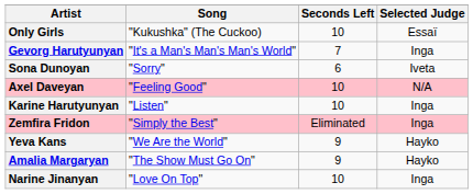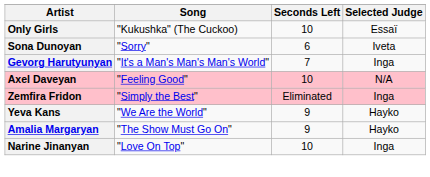 <table class="sortable wikitable plainrowheaders" style="margin: 1em auto 1em auto; text-align:center;">
 <tr>
 </tr>
 <tr>
 <th scope="col">Artist</th>
 <th scope="col">Song</th>
 <th scope="col">Seconds Left</th>
 <th scope="col">Selected Judge</th>
 </tr>
 <tr>
 <th scope="row" style="text-align:left">Only Girls</th>
 <td style="text-align:left">"Kukushka" (The Cuckoo)</td>
 <td>10</td>
 <td>Essaï</td>
 </tr>
 <tr>
+<th scope="row" style="text-align:left">Sona Dunoyan</th>
+<td style="text-align:left">"<a href='#'>Sorry</a>"</td>
+<td>6</td>
+<td>Iveta</td>
+</tr>
+<tr>
 <th scope="row" style="text-align:left"><a href='#'>Gevorg Harutyunyan</a></th>
 <td style="text-align:left">"<a href='#'>It's a Man's Man's Man's World</a>"</td>
 <td>7</td>
 <td>Inga</td>
-</tr>
-<tr>
-<th scope="row" style="text-align:left">Sona Dunoyan</th>
-<td style="text-align:left">"<a href='#'>Sorry</a>"</td>
-<td>6</td>
-<td>Iveta</td>
 </tr>
 <tr style="background:pink;">
 <th scope="row" style="background:pink; text-align:left">Axel Daveyan</th>
 <td style="text-align:left">"<a href='#'>Feeling Good</a>"</td>
 <td>10</td>
 <td align="center">N/A</td>
-</tr>
-<tr>
-<th scope="row" style="text-align:left">Karine Harutyunyan</th>
-<td style="text-align:left">"<a href='#'>Listen</a>"</td>
-<td>10</td>
-<td>Inga</td>
 </tr>
 <tr style="background:pink;">
 <th scope="row" style="background:pink; text-align:left">Zemfira Fridon</th>
 <td style="text-align:left">"<a href='#'>Simply the Best</a>"</td>
 <td>Eliminated</td>
 <td>Inga</td>
 </tr>
 <tr>
 <th scope="row" style="text-align:left">Yeva Kans</th>
 <td style="text-align:left">"<a href='#'>We Are the World</a>"</td>
 <td>9</td>
 <td>Hayko</td>
 </tr>
 <tr>
 <th scope="row" style="text-align:left"><a href='#'>Amalia Margaryan</a></th>
 <td style="text-align:left">"<a href='#'>The Show Must Go On</a>"</td>
 <td>9</td>
 <td>Hayko</td>
 </tr>
 <tr>
 <th scope="row" style="text-align:left">Narine Jinanyan</th>
 <td style="text-align:left">"<a href='#'>Love On Top</a>"</td>
 <td>10</td>
 <td>Inga</td>
 </tr>
 </table>
